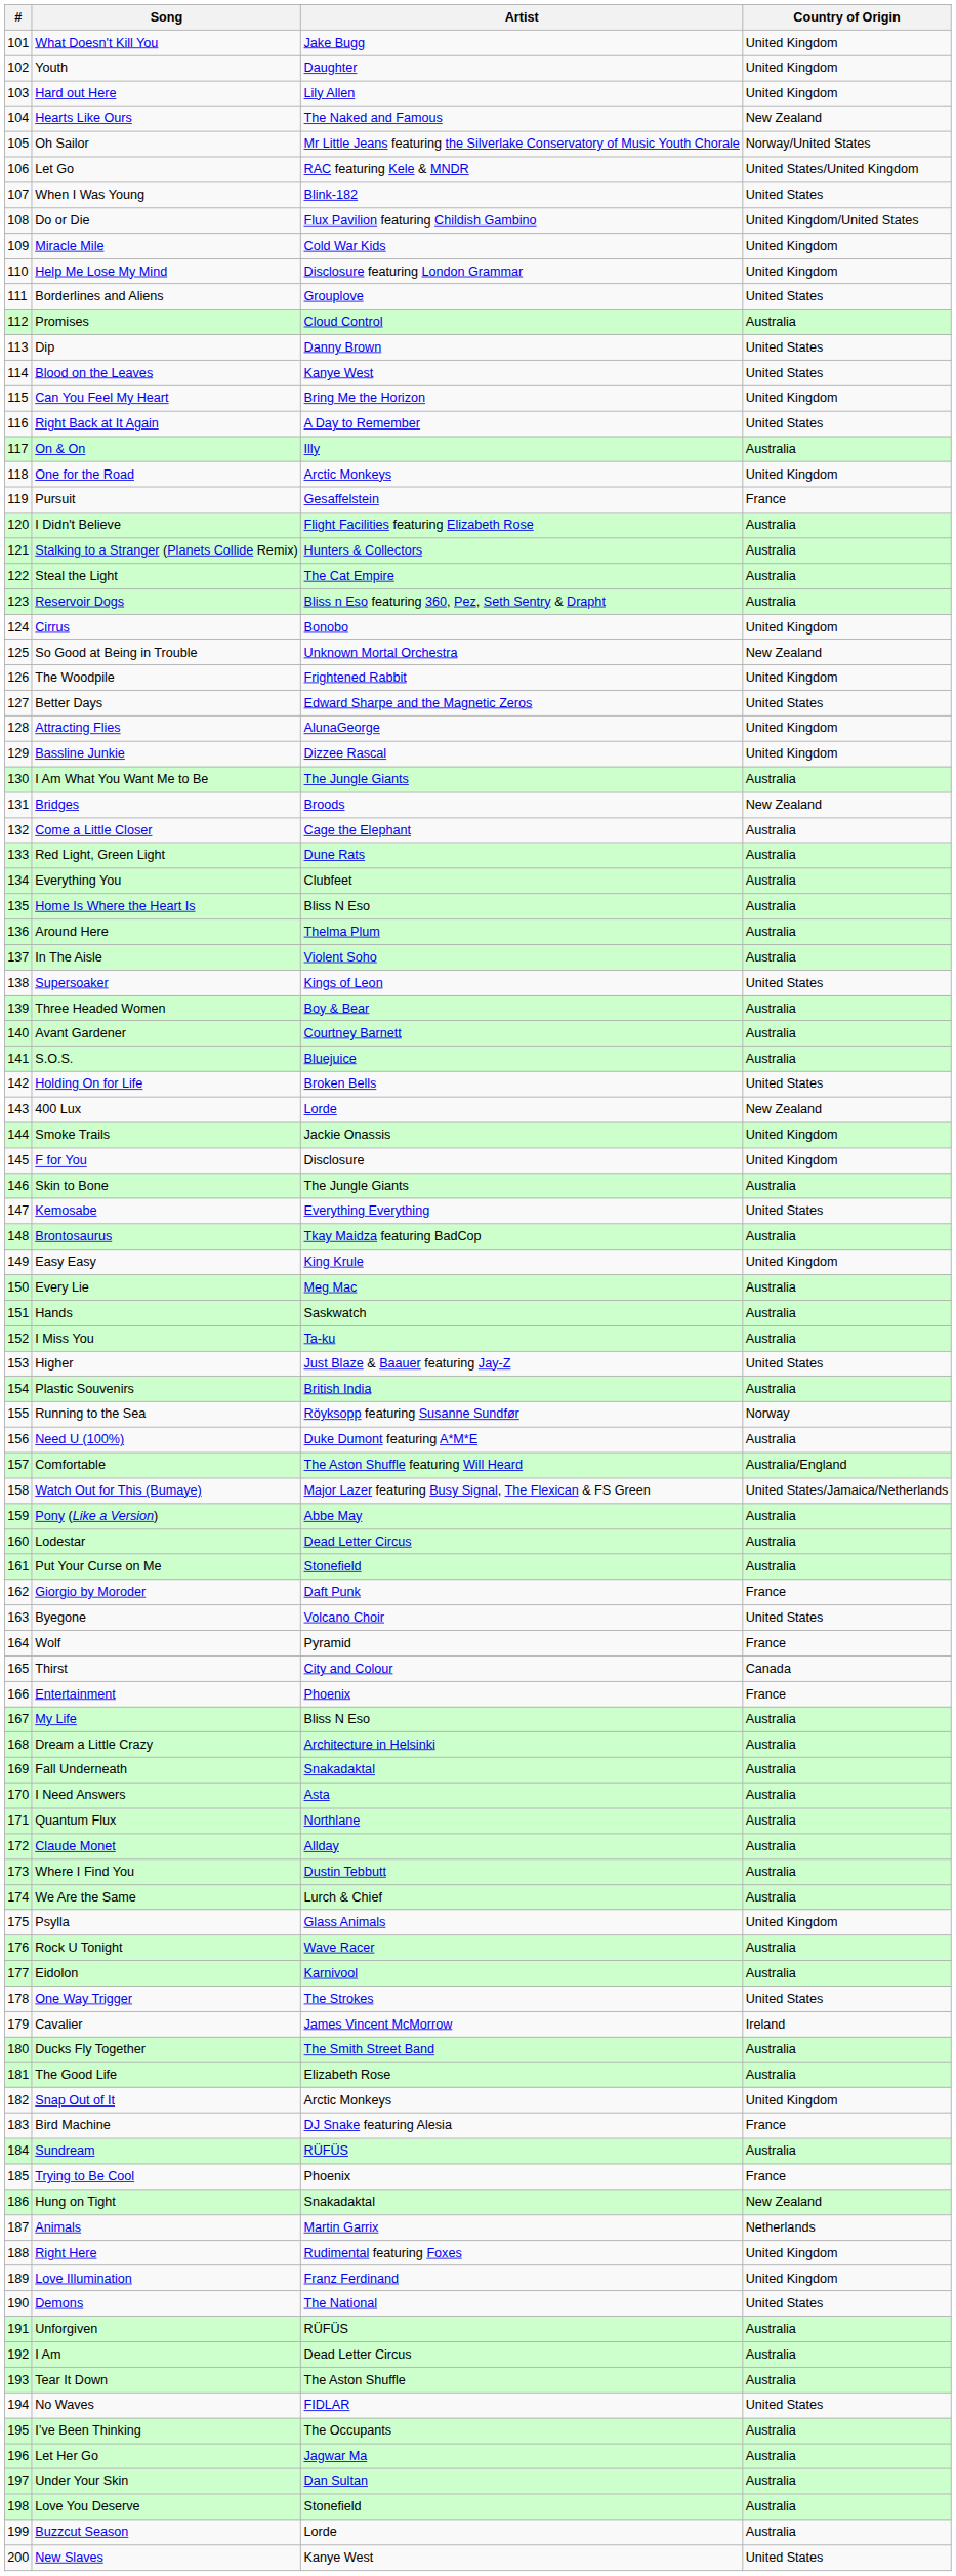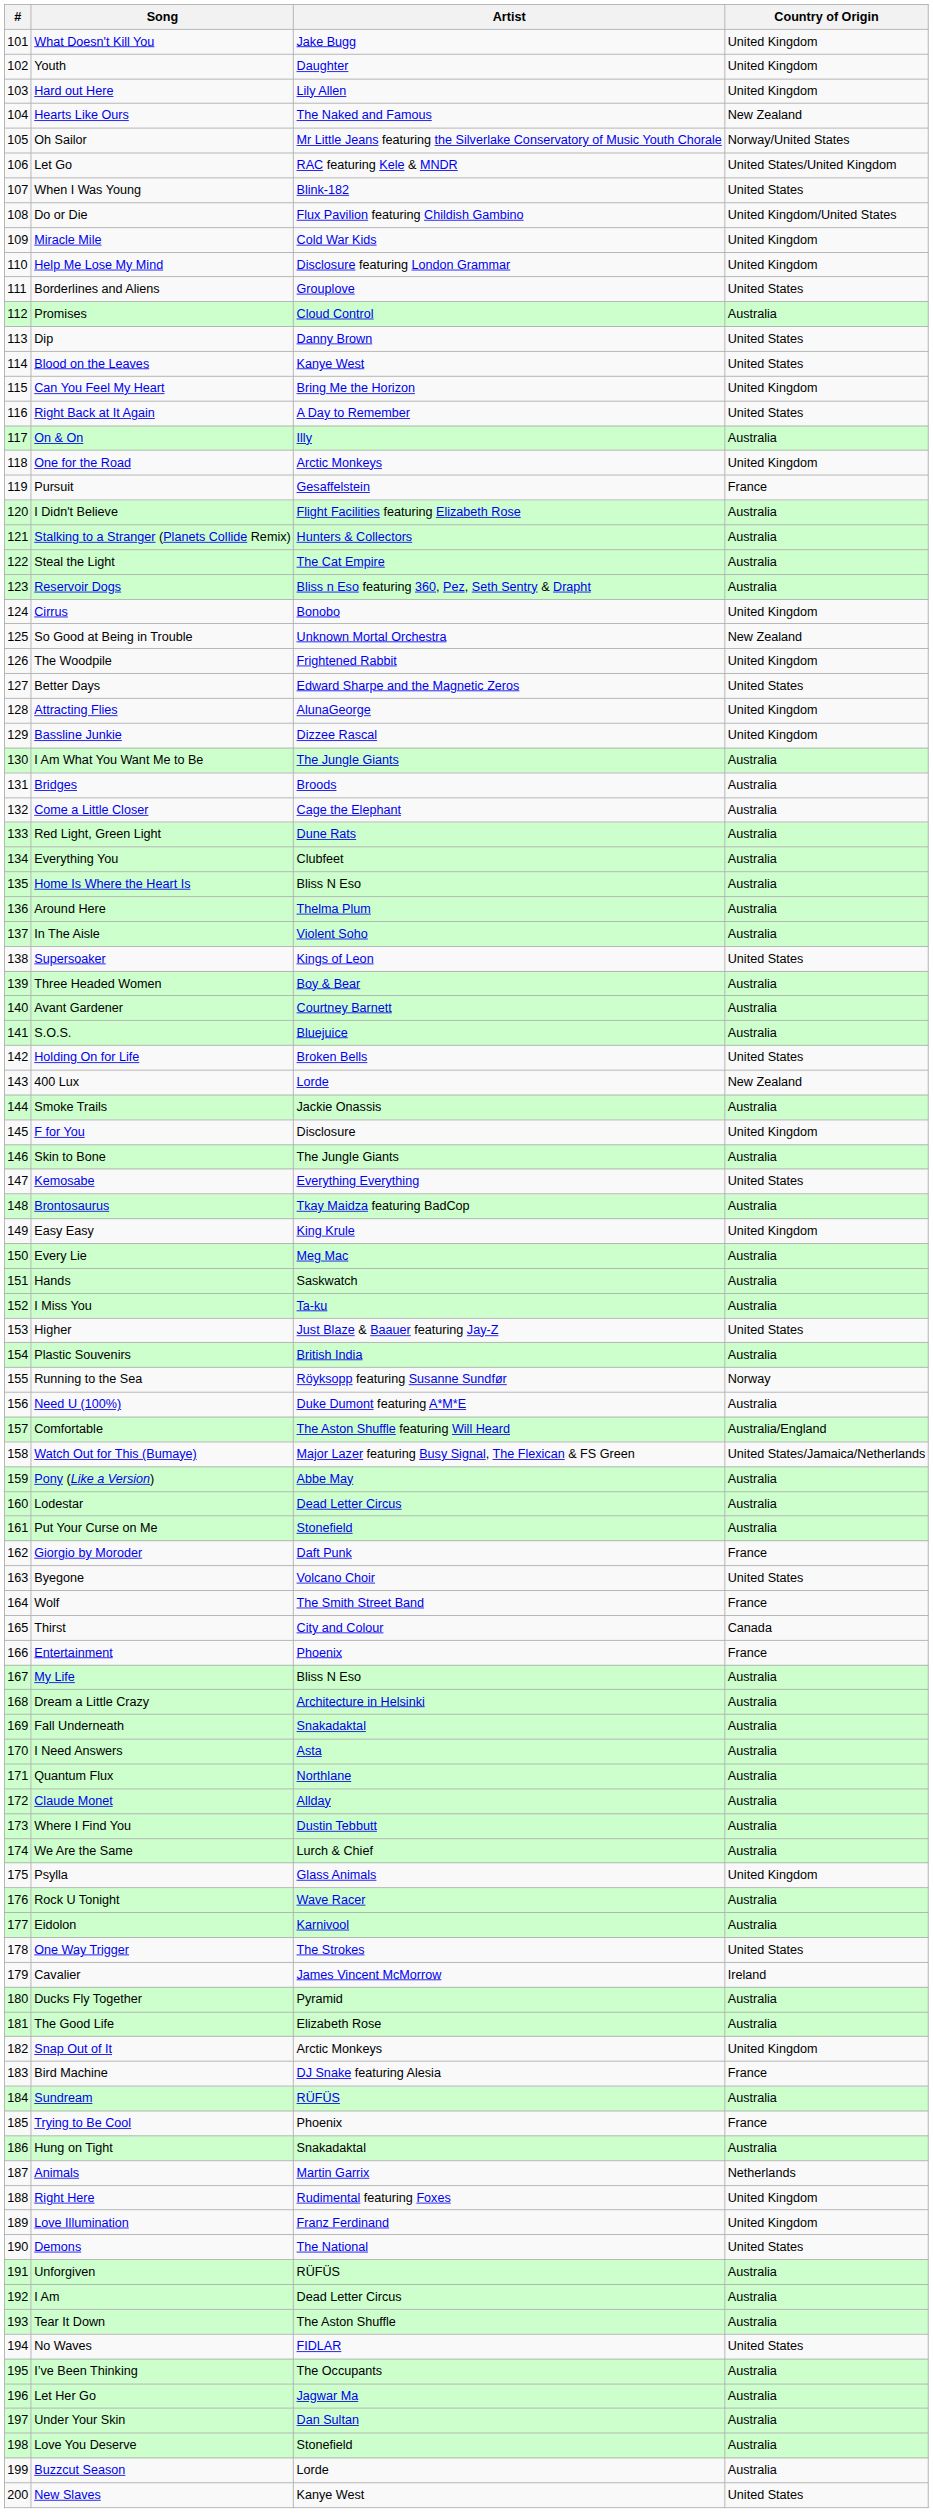 <table class="wikitable sortable mw-collapsible mw-collapsed" style="font-size:0.95em;line-height:1.5em;">
 <tr>
 <th>#</th>
 <th>Song</th>
 <th>Artist</th>
 <th>Country of Origin</th>
 </tr>
 <tr>
 <td>101</td>
 <td><a href='#'>What Doesn't Kill You</a></td>
 <td><a href='#'>Jake Bugg</a></td>
 <td>United Kingdom</td>
 </tr>
 <tr>
 <td>102</td>
 <td>Youth</td>
 <td><a href='#'>Daughter</a></td>
 <td>United Kingdom</td>
 </tr>
 <tr>
 <td>103</td>
 <td><a href='#'>Hard out Here</a></td>
 <td><a href='#'>Lily Allen</a></td>
 <td>United Kingdom</td>
 </tr>
 <tr>
 <td>104</td>
 <td><a href='#'>Hearts Like Ours</a></td>
 <td><a href='#'>The Naked and Famous</a></td>
 <td>New Zealand</td>
 </tr>
 <tr>
 <td>105</td>
 <td>Oh Sailor</td>
 <td><a href='#'>Mr Little Jeans</a> featuring <a href='#'>the Silverlake Conservatory of Music Youth Chorale</a></td>
 <td>Norway/United States</td>
 </tr>
 <tr>
 <td>106</td>
 <td>Let Go</td>
 <td><a href='#'>RAC</a> featuring <a href='#'>Kele</a> & <a href='#'>MNDR</a></td>
 <td>United States/United Kingdom</td>
 </tr>
 <tr>
 <td>107</td>
 <td>When I Was Young</td>
 <td><a href='#'>Blink-182</a></td>
 <td>United States</td>
 </tr>
 <tr>
 <td>108</td>
 <td>Do or Die</td>
 <td><a href='#'>Flux Pavilion</a> featuring <a href='#'>Childish Gambino</a></td>
 <td>United Kingdom/United States</td>
 </tr>
 <tr>
 <td>109</td>
 <td><a href='#'>Miracle Mile</a></td>
 <td><a href='#'>Cold War Kids</a></td>
 <td>United Kingdom</td>
 </tr>
 <tr>
 <td>110</td>
 <td><a href='#'>Help Me Lose My Mind</a></td>
 <td><a href='#'>Disclosure</a> featuring <a href='#'>London Grammar</a></td>
 <td>United Kingdom</td>
 </tr>
 <tr>
 <td>111</td>
 <td>Borderlines and Aliens</td>
 <td><a href='#'>Grouplove</a></td>
 <td>United States</td>
 </tr>
 <tr style="background-color: #ccffcc">
 <td>112</td>
 <td>Promises</td>
 <td><a href='#'>Cloud Control</a></td>
 <td>Australia</td>
 </tr>
 <tr>
 <td>113</td>
 <td>Dip</td>
 <td><a href='#'>Danny Brown</a></td>
 <td>United States</td>
 </tr>
 <tr>
 <td>114</td>
 <td><a href='#'>Blood on the Leaves</a></td>
 <td><a href='#'>Kanye West</a></td>
 <td>United States</td>
 </tr>
 <tr>
 <td>115</td>
 <td><a href='#'>Can You Feel My Heart</a></td>
 <td><a href='#'>Bring Me the Horizon</a></td>
 <td>United Kingdom</td>
 </tr>
 <tr>
 <td>116</td>
 <td><a href='#'>Right Back at It Again</a></td>
 <td><a href='#'>A Day to Remember</a></td>
 <td>United States</td>
 </tr>
 <tr style="background-color: #ccffcc">
 <td>117</td>
 <td><a href='#'>On & On</a></td>
 <td><a href='#'>Illy</a></td>
 <td>Australia</td>
 </tr>
 <tr>
 <td>118</td>
 <td><a href='#'>One for the Road</a></td>
 <td><a href='#'>Arctic Monkeys</a></td>
 <td>United Kingdom</td>
 </tr>
 <tr>
 <td>119</td>
 <td>Pursuit</td>
 <td><a href='#'>Gesaffelstein</a></td>
 <td>France</td>
 </tr>
 <tr style="background-color: #ccffcc">
 <td>120</td>
 <td>I Didn't Believe</td>
 <td><a href='#'>Flight Facilities</a> featuring <a href='#'>Elizabeth Rose</a></td>
 <td>Australia</td>
 </tr>
 <tr style="background-color: #ccffcc">
 <td>121</td>
 <td><a href='#'>Stalking to a Stranger</a> (<a href='#'>Planets Collide</a> Remix)</td>
 <td><a href='#'>Hunters & Collectors</a></td>
 <td>Australia</td>
 </tr>
 <tr style="background-color: #ccffcc">
 <td>122</td>
 <td>Steal the Light</td>
 <td><a href='#'>The Cat Empire</a></td>
 <td>Australia</td>
 </tr>
 <tr style="background-color: #ccffcc">
 <td>123</td>
 <td><a href='#'>Reservoir Dogs</a></td>
 <td><a href='#'>Bliss n Eso</a> featuring <a href='#'>360</a>, <a href='#'>Pez</a>, <a href='#'>Seth Sentry</a> & <a href='#'>Drapht</a></td>
 <td>Australia</td>
 </tr>
 <tr>
 <td>124</td>
 <td><a href='#'>Cirrus</a></td>
 <td><a href='#'>Bonobo</a></td>
 <td>United Kingdom</td>
 </tr>
 <tr>
 <td>125</td>
 <td>So Good at Being in Trouble</td>
 <td><a href='#'>Unknown Mortal Orchestra</a></td>
 <td>New Zealand</td>
 </tr>
 <tr>
 <td>126</td>
 <td>The Woodpile</td>
 <td><a href='#'>Frightened Rabbit</a></td>
 <td>United Kingdom</td>
 </tr>
 <tr>
 <td>127</td>
 <td>Better Days</td>
 <td><a href='#'>Edward Sharpe and the Magnetic Zeros</a></td>
 <td>United States</td>
 </tr>
 <tr>
 <td>128</td>
 <td><a href='#'>Attracting Flies</a></td>
 <td><a href='#'>AlunaGeorge</a></td>
 <td>United Kingdom</td>
 </tr>
 <tr>
 <td>129</td>
 <td><a href='#'>Bassline Junkie</a></td>
 <td><a href='#'>Dizzee Rascal</a></td>
 <td>United Kingdom</td>
 </tr>
 <tr style="background-color: #ccffcc">
 <td>130</td>
 <td>I Am What You Want Me to Be</td>
 <td><a href='#'>The Jungle Giants</a></td>
 <td>Australia</td>
 </tr>
 <tr>
 <td>131</td>
 <td><a href='#'>Bridges</a></td>
 <td><a href='#'>Broods</a></td>
-<td>New Zealand</td>
+<td>Australia</td>
 </tr>
 <tr>
 <td>132</td>
 <td><a href='#'>Come a Little Closer</a></td>
 <td><a href='#'>Cage the Elephant</a></td>
 <td>Australia</td>
 </tr>
 <tr style="background-color: #ccffcc">
 <td>133</td>
 <td>Red Light, Green Light</td>
 <td><a href='#'>Dune Rats</a></td>
 <td>Australia</td>
 </tr>
 <tr style="background-color: #ccffcc">
 <td>134</td>
 <td>Everything You</td>
 <td>Clubfeet</td>
 <td>Australia</td>
 </tr>
 <tr style="background-color: #ccffcc">
 <td>135</td>
 <td><a href='#'>Home Is Where the Heart Is</a></td>
 <td>Bliss N Eso</td>
 <td>Australia</td>
 </tr>
 <tr style="background-color: #ccffcc">
 <td>136</td>
 <td>Around Here</td>
 <td><a href='#'>Thelma Plum</a></td>
 <td>Australia</td>
 </tr>
 <tr style="background-color: #ccffcc">
 <td>137</td>
 <td>In The Aisle</td>
 <td><a href='#'>Violent Soho</a></td>
 <td>Australia</td>
 </tr>
 <tr>
 <td>138</td>
 <td><a href='#'>Supersoaker</a></td>
 <td><a href='#'>Kings of Leon</a></td>
 <td>United States</td>
 </tr>
 <tr style="background-color: #ccffcc">
 <td>139</td>
 <td>Three Headed Women</td>
 <td><a href='#'>Boy & Bear</a></td>
 <td>Australia</td>
 </tr>
 <tr style="background-color: #ccffcc">
 <td>140</td>
 <td>Avant Gardener</td>
 <td><a href='#'>Courtney Barnett</a></td>
 <td>Australia</td>
 </tr>
 <tr style="background-color: #ccffcc">
 <td>141</td>
 <td>S.O.S.</td>
 <td><a href='#'>Bluejuice</a></td>
 <td>Australia</td>
 </tr>
 <tr>
 <td>142</td>
 <td><a href='#'>Holding On for Life</a></td>
 <td><a href='#'>Broken Bells</a></td>
 <td>United States</td>
 </tr>
 <tr>
 <td>143</td>
 <td>400 Lux</td>
 <td><a href='#'>Lorde</a></td>
 <td>New Zealand</td>
 </tr>
 <tr style="background-color: #ccffcc">
 <td>144</td>
 <td>Smoke Trails</td>
 <td>Jackie Onassis</td>
-<td>United Kingdom</td>
+<td>Australia</td>
 </tr>
 <tr>
 <td>145</td>
 <td><a href='#'>F for You</a></td>
 <td>Disclosure</td>
 <td>United Kingdom</td>
 </tr>
 <tr style="background-color: #ccffcc">
 <td>146</td>
 <td>Skin to Bone</td>
 <td>The Jungle Giants</td>
 <td>Australia</td>
 </tr>
 <tr>
 <td>147</td>
 <td><a href='#'>Kemosabe</a></td>
 <td><a href='#'>Everything Everything</a></td>
 <td>United States</td>
 </tr>
 <tr style="background-color: #ccffcc">
 <td>148</td>
 <td><a href='#'>Brontosaurus</a></td>
 <td><a href='#'>Tkay Maidza</a> featuring BadCop</td>
 <td>Australia</td>
 </tr>
 <tr>
 <td>149</td>
 <td>Easy Easy</td>
 <td><a href='#'>King Krule</a></td>
 <td>United Kingdom</td>
 </tr>
 <tr style="background-color: #ccffcc">
 <td>150</td>
 <td>Every Lie</td>
 <td><a href='#'>Meg Mac</a></td>
 <td>Australia</td>
 </tr>
 <tr style="background-color: #ccffcc">
 <td>151</td>
 <td>Hands</td>
 <td>Saskwatch</td>
 <td>Australia</td>
 </tr>
 <tr style="background-color: #ccffcc">
 <td>152</td>
 <td>I Miss You</td>
 <td><a href='#'>Ta-ku</a></td>
 <td>Australia</td>
 </tr>
 <tr>
 <td>153</td>
 <td>Higher</td>
 <td><a href='#'>Just Blaze</a> & <a href='#'>Baauer</a> featuring <a href='#'>Jay-Z</a></td>
 <td>United States</td>
 </tr>
 <tr style="background-color: #ccffcc">
 <td>154</td>
 <td>Plastic Souvenirs</td>
 <td><a href='#'>British India</a></td>
 <td>Australia</td>
 </tr>
 <tr>
 <td>155</td>
 <td>Running to the Sea</td>
 <td><a href='#'>Röyksopp</a> featuring <a href='#'>Susanne Sundfør</a></td>
 <td>Norway</td>
 </tr>
 <tr>
 <td>156</td>
 <td><a href='#'>Need U (100%)</a></td>
 <td><a href='#'>Duke Dumont</a> featuring <a href='#'>A*M*E</a></td>
 <td>Australia</td>
 </tr>
 <tr style="background-color: #ccffcc">
 <td>157</td>
 <td>Comfortable</td>
 <td><a href='#'>The Aston Shuffle</a> featuring <a href='#'>Will Heard</a></td>
 <td>Australia/England</td>
 </tr>
 <tr>
 <td>158</td>
 <td><a href='#'>Watch Out for This (Bumaye)</a></td>
 <td><a href='#'>Major Lazer</a> featuring <a href='#'>Busy Signal</a>, <a href='#'>The Flexican</a> & FS Green</td>
 <td>United States/Jamaica/Netherlands</td>
 </tr>
 <tr style="background-color: #ccffcc">
 <td>159</td>
 <td><a href='#'>Pony</a> (<em><a href='#'>Like a Version</a></em>)</td>
 <td><a href='#'>Abbe May</a></td>
 <td>Australia</td>
 </tr>
 <tr style="background-color: #ccffcc">
 <td>160</td>
 <td>Lodestar</td>
 <td><a href='#'>Dead Letter Circus</a></td>
 <td>Australia</td>
 </tr>
 <tr style="background-color: #ccffcc">
 <td>161</td>
 <td>Put Your Curse on Me</td>
 <td><a href='#'>Stonefield</a></td>
 <td>Australia</td>
 </tr>
 <tr>
 <td>162</td>
 <td><a href='#'>Giorgio by Moroder</a></td>
 <td><a href='#'>Daft Punk</a></td>
 <td>France</td>
 </tr>
 <tr>
 <td>163</td>
 <td>Byegone</td>
 <td><a href='#'>Volcano Choir</a></td>
 <td>United States</td>
 </tr>
 <tr>
 <td>164</td>
 <td>Wolf</td>
-<td>Pyramid</td>
+<td><a href='#'>The Smith Street Band</a></td>
 <td>France</td>
 </tr>
 <tr>
 <td>165</td>
 <td>Thirst</td>
 <td><a href='#'>City and Colour</a></td>
 <td>Canada</td>
 </tr>
 <tr>
 <td>166</td>
 <td><a href='#'>Entertainment</a></td>
 <td><a href='#'>Phoenix</a></td>
 <td>France</td>
 </tr>
 <tr style="background-color: #ccffcc">
 <td>167</td>
 <td><a href='#'>My Life</a></td>
 <td>Bliss N Eso</td>
 <td>Australia</td>
 </tr>
 <tr style="background-color: #ccffcc">
 <td>168</td>
 <td>Dream a Little Crazy</td>
 <td><a href='#'>Architecture in Helsinki</a></td>
 <td>Australia</td>
 </tr>
 <tr style="background-color: #ccffcc">
 <td>169</td>
 <td>Fall Underneath</td>
 <td><a href='#'>Snakadaktal</a></td>
 <td>Australia</td>
 </tr>
 <tr style="background-color: #ccffcc">
 <td>170</td>
 <td>I Need Answers</td>
 <td><a href='#'>Asta</a></td>
 <td>Australia</td>
 </tr>
 <tr style="background-color: #ccffcc">
 <td>171</td>
 <td>Quantum Flux</td>
 <td><a href='#'>Northlane</a></td>
 <td>Australia</td>
 </tr>
 <tr style="background-color: #ccffcc">
 <td>172</td>
 <td><a href='#'>Claude Monet</a></td>
 <td><a href='#'>Allday</a></td>
 <td>Australia</td>
 </tr>
 <tr style="background-color: #ccffcc">
 <td>173</td>
 <td>Where I Find You</td>
 <td><a href='#'>Dustin Tebbutt</a></td>
 <td>Australia</td>
 </tr>
 <tr style="background-color: #ccffcc">
 <td>174</td>
 <td>We Are the Same</td>
 <td>Lurch & Chief</td>
 <td>Australia</td>
 </tr>
 <tr>
 <td>175</td>
 <td>Psylla</td>
 <td><a href='#'>Glass Animals</a></td>
 <td>United Kingdom</td>
 </tr>
 <tr style="background-color: #ccffcc">
 <td>176</td>
 <td>Rock U Tonight</td>
 <td><a href='#'>Wave Racer</a></td>
 <td>Australia</td>
 </tr>
 <tr style="background-color: #ccffcc">
 <td>177</td>
 <td>Eidolon</td>
 <td><a href='#'>Karnivool</a></td>
 <td>Australia</td>
 </tr>
 <tr>
 <td>178</td>
 <td><a href='#'>One Way Trigger</a></td>
 <td><a href='#'>The Strokes</a></td>
 <td>United States</td>
 </tr>
 <tr>
 <td>179</td>
 <td>Cavalier</td>
 <td><a href='#'>James Vincent McMorrow</a></td>
 <td>Ireland</td>
 </tr>
 <tr style="background-color: #ccffcc">
 <td>180</td>
 <td>Ducks Fly Together</td>
-<td><a href='#'>The Smith Street Band</a></td>
+<td>Pyramid</td>
 <td>Australia</td>
 </tr>
 <tr style="background-color: #ccffcc">
 <td>181</td>
 <td>The Good Life</td>
 <td>Elizabeth Rose</td>
 <td>Australia</td>
 </tr>
 <tr>
 <td>182</td>
 <td><a href='#'>Snap Out of It</a></td>
 <td>Arctic Monkeys</td>
 <td>United Kingdom</td>
 </tr>
 <tr>
 <td>183</td>
 <td>Bird Machine</td>
 <td><a href='#'>DJ Snake</a> featuring Alesia</td>
 <td>France</td>
 </tr>
 <tr style="background-color: #ccffcc">
 <td>184</td>
 <td><a href='#'>Sundream</a></td>
 <td><a href='#'>RÜFÜS</a></td>
 <td>Australia</td>
 </tr>
 <tr>
 <td>185</td>
 <td><a href='#'>Trying to Be Cool</a></td>
 <td>Phoenix</td>
 <td>France</td>
 </tr>
 <tr style="background-color: #ccffcc">
 <td>186</td>
 <td>Hung on Tight</td>
 <td>Snakadaktal</td>
-<td>New Zealand</td>
+<td>Australia</td>
 </tr>
 <tr>
 <td>187</td>
 <td><a href='#'>Animals</a></td>
 <td><a href='#'>Martin Garrix</a></td>
 <td>Netherlands</td>
 </tr>
 <tr>
 <td>188</td>
 <td><a href='#'>Right Here</a></td>
 <td><a href='#'>Rudimental</a> featuring <a href='#'>Foxes</a></td>
 <td>United Kingdom</td>
 </tr>
 <tr>
 <td>189</td>
 <td><a href='#'>Love Illumination</a></td>
 <td><a href='#'>Franz Ferdinand</a></td>
 <td>United Kingdom</td>
 </tr>
 <tr>
 <td>190</td>
 <td><a href='#'>Demons</a></td>
 <td><a href='#'>The National</a></td>
 <td>United States</td>
 </tr>
 <tr style="background-color: #ccffcc">
 <td>191</td>
 <td>Unforgiven</td>
 <td>RÜFÜS</td>
 <td>Australia</td>
 </tr>
 <tr style="background-color: #ccffcc">
 <td>192</td>
 <td>I Am</td>
 <td>Dead Letter Circus</td>
 <td>Australia</td>
 </tr>
 <tr style="background-color: #ccffcc">
 <td>193</td>
 <td>Tear It Down</td>
 <td>The Aston Shuffle</td>
 <td>Australia</td>
 </tr>
 <tr>
 <td>194</td>
 <td>No Waves</td>
 <td><a href='#'>FIDLAR</a></td>
 <td>United States</td>
 </tr>
 <tr style="background-color: #ccffcc">
 <td>195</td>
 <td>I’ve Been Thinking</td>
 <td>The Occupants</td>
 <td>Australia</td>
 </tr>
 <tr style="background-color: #ccffcc">
 <td>196</td>
 <td>Let Her Go</td>
 <td><a href='#'>Jagwar Ma</a></td>
 <td>Australia</td>
 </tr>
 <tr style="background-color: #ccffcc">
 <td>197</td>
 <td>Under Your Skin</td>
 <td><a href='#'>Dan Sultan</a></td>
 <td>Australia</td>
 </tr>
 <tr style="background-color: #ccffcc">
 <td>198</td>
 <td>Love You Deserve</td>
 <td>Stonefield</td>
 <td>Australia</td>
 </tr>
 <tr>
 <td>199</td>
 <td><a href='#'>Buzzcut Season</a></td>
 <td>Lorde</td>
 <td>Australia</td>
 </tr>
 <tr>
 <td>200</td>
 <td><a href='#'>New Slaves</a></td>
 <td>Kanye West</td>
 <td>United States</td>
 </tr>
 </table>
